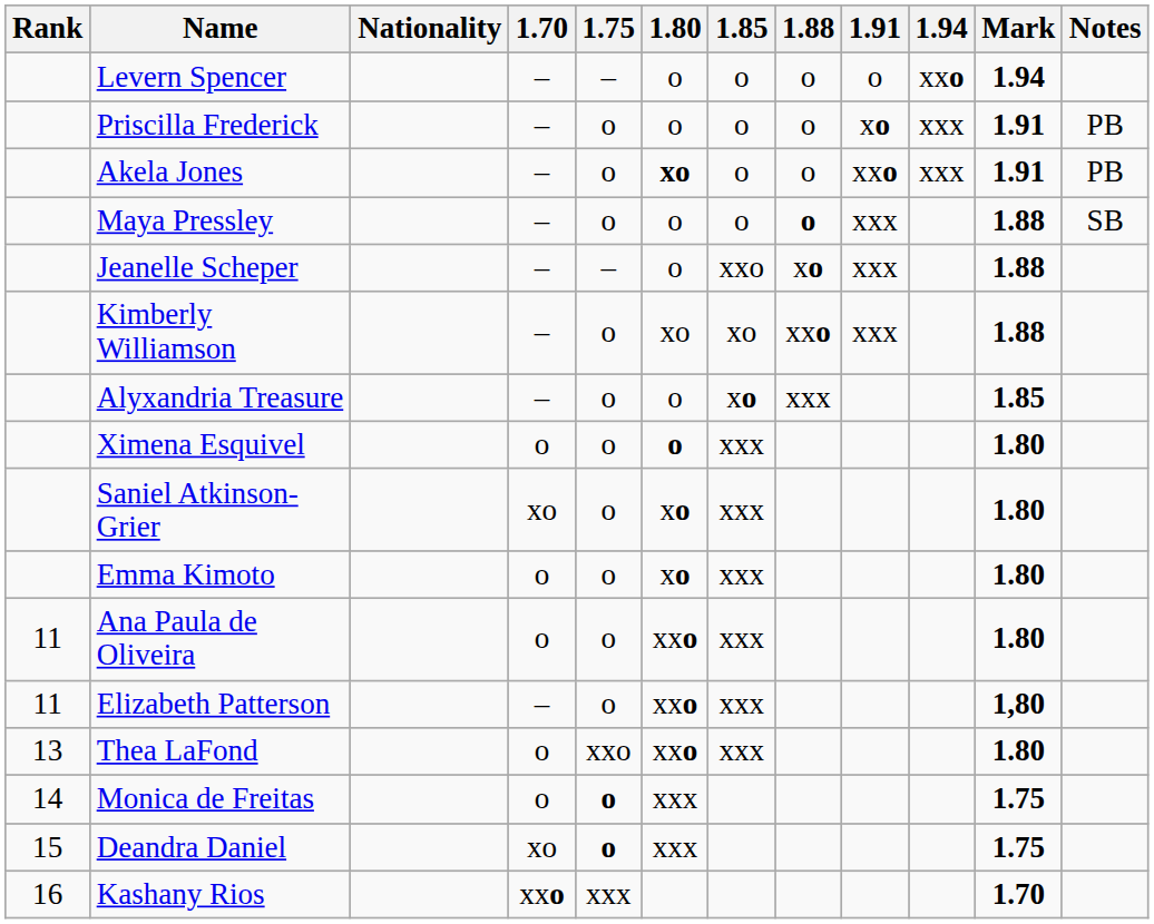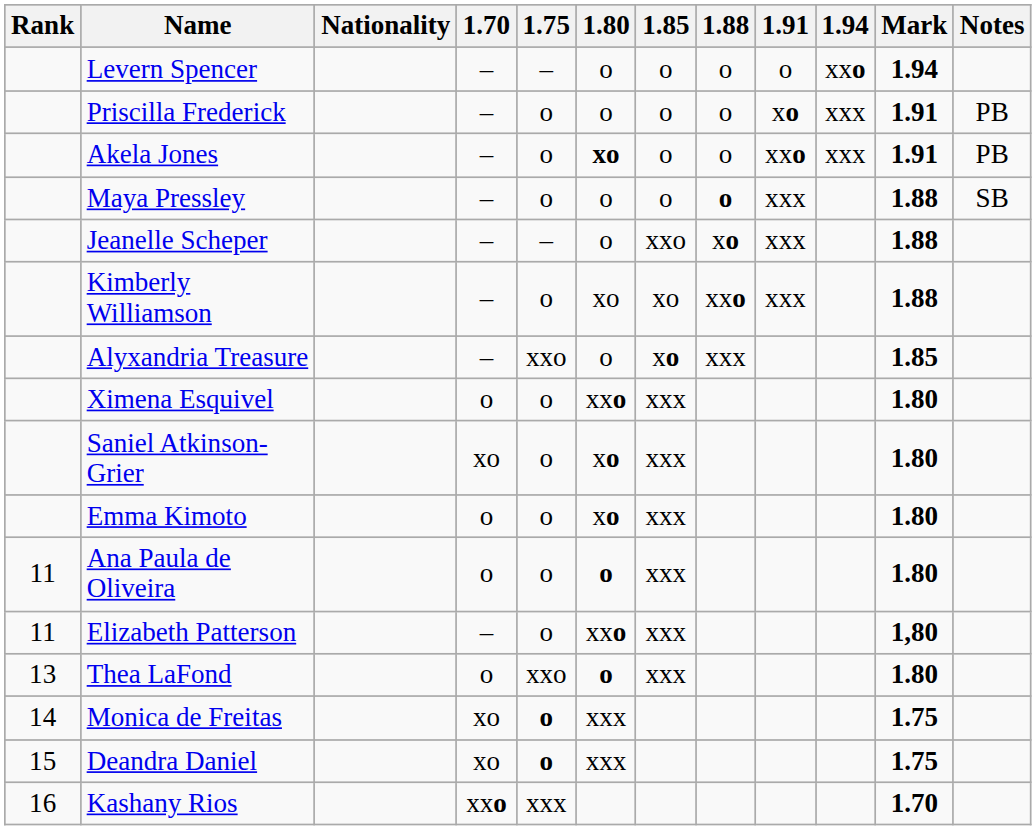 <table class="wikitable sortable" style="text-align:center">
 <tr>
 <th>Rank</th>
 <th>Name</th>
 <th>Nationality</th>
 <th>1.70</th>
 <th>1.75</th>
 <th>1.80</th>
 <th>1.85</th>
 <th>1.88</th>
 <th>1.91</th>
 <th>1.94</th>
 <th>Mark</th>
 <th>Notes</th>
 </tr>
 <tr>
 <td></td>
 <td align=left><a href='#'>Levern Spencer</a></td>
 <td align=left></td>
 <td>–</td>
 <td>–</td>
 <td>o</td>
 <td>o</td>
 <td>o</td>
 <td>o</td>
 <td>xx<strong>o</strong></td>
 <td><strong>1.94</strong></td>
 <td></td>
 </tr>
 <tr>
 <td></td>
 <td align=left><a href='#'>Priscilla Frederick</a></td>
 <td align=left></td>
 <td>–</td>
 <td>o</td>
 <td>o</td>
 <td>o</td>
 <td>o</td>
 <td>x<strong>o</strong></td>
 <td>xxx</td>
 <td><strong>1.91</strong></td>
 <td>PB</td>
 </tr>
 <tr>
 <td></td>
 <td align=left><a href='#'>Akela Jones</a></td>
 <td align=left></td>
 <td>–</td>
 <td>o</td>
 <td><strong>xo</strong></td>
 <td>o</td>
 <td>o</td>
 <td>xx<strong>o</strong></td>
 <td>xxx</td>
 <td><strong>1.91</strong></td>
 <td>PB</td>
 </tr>
 <tr>
 <td></td>
 <td align=left><a href='#'>Maya Pressley</a></td>
 <td align=left></td>
 <td>–</td>
 <td>o</td>
 <td>o</td>
 <td>o</td>
 <td><strong>o</strong></td>
 <td>xxx</td>
 <td></td>
 <td><strong>1.88</strong></td>
 <td>SB</td>
 </tr>
 <tr>
 <td></td>
 <td align=left><a href='#'>Jeanelle Scheper</a></td>
 <td align=left></td>
 <td>–</td>
 <td>–</td>
 <td>o</td>
 <td>xxo</td>
 <td>x<strong>o</strong></td>
 <td>xxx</td>
 <td></td>
 <td><strong>1.88</strong></td>
 <td></td>
 </tr>
 <tr>
 <td></td>
 <td align=left><a href='#'>Kimberly Williamson</a></td>
 <td align=left></td>
 <td>–</td>
 <td>o</td>
 <td>xo</td>
 <td>xo</td>
 <td>xx<strong>o</strong></td>
 <td>xxx</td>
 <td></td>
 <td><strong>1.88</strong></td>
 <td></td>
 </tr>
 <tr>
 <td></td>
 <td align=left><a href='#'>Alyxandria Treasure</a></td>
 <td align=left></td>
 <td>–</td>
-<td>o</td>
+<td>xxo</td>
 <td>o</td>
 <td>x<strong>o</strong></td>
 <td>xxx</td>
 <td></td>
 <td></td>
 <td><strong>1.85</strong></td>
 <td></td>
 </tr>
 <tr>
 <td></td>
 <td align=left><a href='#'>Ximena Esquivel</a></td>
 <td align=left></td>
 <td>o</td>
 <td>o</td>
-<td><strong>o</strong></td>
+<td>xx<strong>o</strong></td>
 <td>xxx</td>
 <td></td>
 <td></td>
 <td></td>
 <td><strong>1.80</strong></td>
 <td></td>
 </tr>
 <tr>
 <td></td>
 <td align=left><a href='#'>Saniel Atkinson-Grier</a></td>
 <td align=left></td>
 <td>xo</td>
 <td>o</td>
 <td>x<strong>o</strong></td>
 <td>xxx</td>
 <td></td>
 <td></td>
 <td></td>
 <td><strong>1.80</strong></td>
 <td></td>
 </tr>
 <tr>
 <td></td>
 <td align=left><a href='#'>Emma Kimoto</a></td>
 <td align=left></td>
 <td>o</td>
 <td>o</td>
 <td>x<strong>o</strong></td>
 <td>xxx</td>
 <td></td>
 <td></td>
 <td></td>
 <td><strong>1.80</strong></td>
 <td></td>
 </tr>
 <tr>
 <td>11</td>
 <td align=left><a href='#'>Ana Paula de Oliveira</a></td>
 <td align=left></td>
 <td>o</td>
 <td>o</td>
-<td>xx<strong>o</strong></td>
+<td><strong>o</strong></td>
 <td>xxx</td>
 <td></td>
 <td></td>
 <td></td>
 <td><strong>1.80</strong></td>
 <td></td>
 </tr>
 <tr>
 <td>11</td>
 <td align=left><a href='#'>Elizabeth Patterson</a></td>
 <td align=left></td>
 <td>–</td>
 <td>o</td>
 <td>xx<strong>o</strong></td>
 <td>xxx</td>
 <td></td>
 <td></td>
 <td></td>
 <td><strong>1,80</strong></td>
 <td></td>
 </tr>
 <tr>
 <td>13</td>
 <td align=left><a href='#'>Thea LaFond</a></td>
 <td align=left></td>
 <td>o</td>
 <td>xxo</td>
-<td>xx<strong>o</strong></td>
+<td><strong>o</strong></td>
 <td>xxx</td>
 <td></td>
 <td></td>
 <td></td>
 <td><strong>1.80</strong></td>
 <td></td>
 </tr>
 <tr>
 <td>14</td>
 <td align=left><a href='#'>Monica de Freitas</a></td>
 <td align=left></td>
-<td>o</td>
+<td>xo</td>
 <td><strong>o</strong></td>
 <td>xxx</td>
 <td></td>
 <td></td>
 <td></td>
 <td></td>
 <td><strong>1.75</strong></td>
 <td></td>
 </tr>
 <tr>
 <td>15</td>
 <td align=left><a href='#'>Deandra Daniel</a></td>
 <td align=left></td>
 <td>xo</td>
 <td><strong>o</strong></td>
 <td>xxx</td>
 <td></td>
 <td></td>
 <td></td>
 <td></td>
 <td><strong>1.75</strong></td>
 <td></td>
 </tr>
 <tr>
 <td>16</td>
 <td align=left><a href='#'>Kashany Rios</a></td>
 <td align=left></td>
 <td>xx<strong>o</strong></td>
 <td>xxx</td>
 <td></td>
 <td></td>
 <td></td>
 <td></td>
 <td></td>
 <td><strong>1.70</strong></td>
 <td></td>
 </tr>
 </table>
